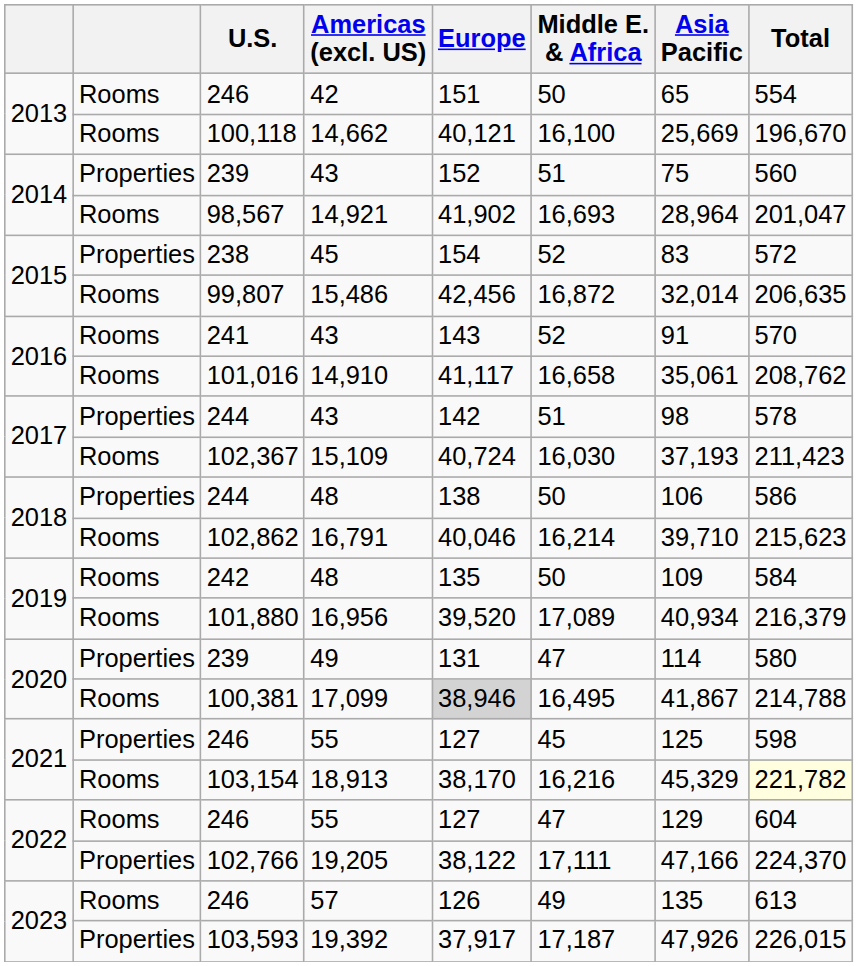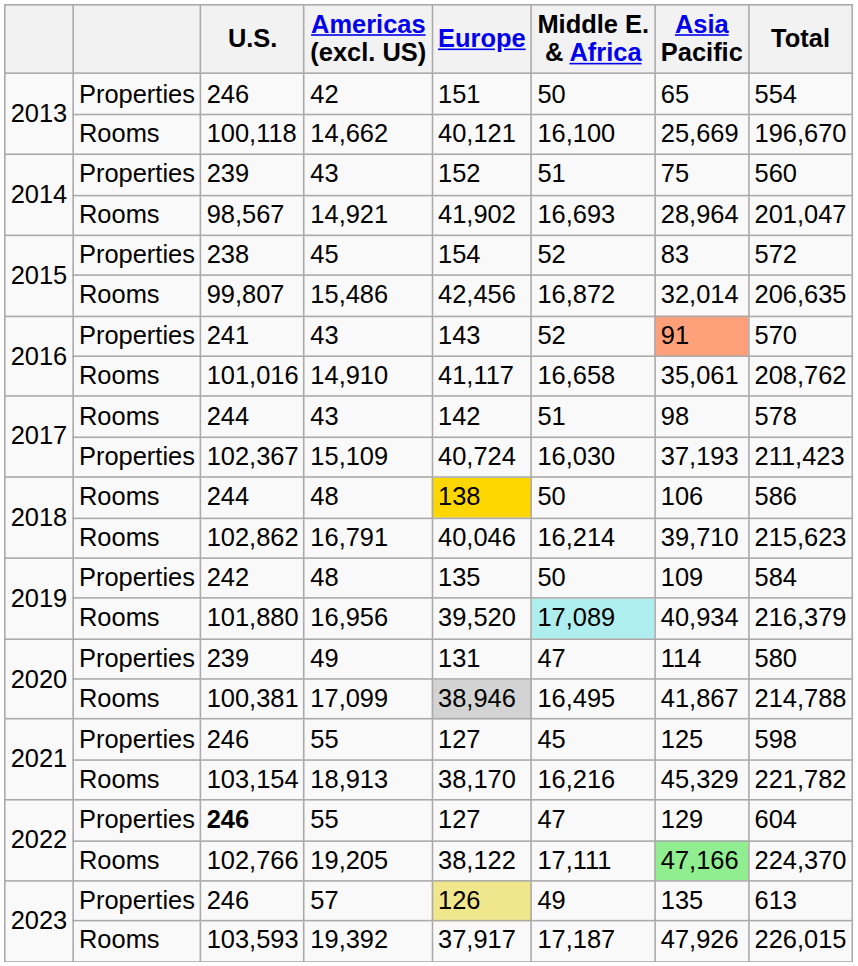 <table class="wikitable mw-collapsible mw-collapsed">
 <tr>
 <th class="unsortable"></th>
 <th></th>
 <th>U.S.</th>
 <th><a href='#'>Americas</a><br>(excl. US)</th>
 <th><a href='#'>Europe</a></th>
 <th>Middle E.<br>& <a href='#'>Africa</a></th>
 <th><a href='#'>Asia</a> <br>Pacific</th>
 <th>Total</th>
 </tr>
 <tr>
 <td rowspan=2>2013</td>
-<td>Rooms</td>
+<td>Properties</td>
 <td>246</td>
 <td>42</td>
 <td>151</td>
 <td>50</td>
 <td>65</td>
 <td>554</td>
 </tr>
 <tr>
 <td>Rooms</td>
 <td>100,118</td>
 <td>14,662</td>
 <td>40,121</td>
 <td>16,100</td>
 <td>25,669</td>
 <td>196,670</td>
 </tr>
 <tr>
 <td rowspan=2>2014</td>
 <td>Properties</td>
 <td>239</td>
 <td>43</td>
 <td>152</td>
 <td>51</td>
 <td>75</td>
 <td>560</td>
 </tr>
 <tr>
 <td>Rooms</td>
 <td>98,567</td>
 <td>14,921</td>
 <td>41,902</td>
 <td>16,693</td>
 <td>28,964</td>
 <td>201,047</td>
 </tr>
 <tr>
 <td rowspan=2>2015</td>
 <td>Properties</td>
 <td>238</td>
 <td>45</td>
 <td>154</td>
 <td>52</td>
 <td>83</td>
 <td>572</td>
 </tr>
 <tr>
 <td>Rooms</td>
 <td>99,807</td>
 <td>15,486</td>
 <td>42,456</td>
 <td>16,872</td>
 <td>32,014</td>
 <td>206,635</td>
 </tr>
 <tr>
 <td rowspan=2>2016</td>
-<td>Rooms</td>
+<td>Properties</td>
 <td>241</td>
 <td>43</td>
 <td>143</td>
 <td>52</td>
-<td>91</td>
+<td style="background: lightsalmon;">91</td>
 <td>570</td>
 </tr>
 <tr>
 <td>Rooms</td>
 <td>101,016</td>
 <td>14,910</td>
 <td>41,117</td>
 <td>16,658</td>
 <td>35,061</td>
 <td>208,762</td>
 </tr>
 <tr>
 <td rowspan=2>2017</td>
-<td>Properties</td>
+<td>Rooms</td>
 <td>244</td>
 <td>43</td>
 <td>142</td>
 <td>51</td>
 <td>98</td>
 <td>578</td>
 </tr>
 <tr>
-<td>Rooms</td>
+<td>Properties</td>
 <td>102,367</td>
 <td>15,109</td>
 <td>40,724</td>
 <td>16,030</td>
 <td>37,193</td>
 <td>211,423</td>
 </tr>
 <tr>
 <td rowspan=2>2018</td>
-<td>Properties</td>
+<td>Rooms</td>
 <td>244</td>
 <td>48</td>
-<td>138</td>
+<td style="background: gold;">138</td>
 <td>50</td>
 <td>106</td>
 <td>586</td>
 </tr>
 <tr>
 <td>Rooms</td>
 <td>102,862</td>
 <td>16,791</td>
 <td>40,046</td>
 <td>16,214</td>
 <td>39,710</td>
 <td>215,623</td>
 </tr>
 <tr>
 <td rowspan=2>2019</td>
-<td>Rooms</td>
+<td>Properties</td>
 <td>242</td>
 <td>48</td>
 <td>135</td>
 <td>50</td>
 <td>109</td>
 <td>584</td>
 </tr>
 <tr>
 <td>Rooms</td>
 <td>101,880</td>
 <td>16,956</td>
 <td>39,520</td>
-<td>17,089</td>
+<td style="background: paleturquoise;">17,089</td>
 <td>40,934</td>
 <td>216,379</td>
 </tr>
 <tr>
 <td rowspan=2>2020</td>
 <td>Properties</td>
 <td>239</td>
 <td>49</td>
 <td>131</td>
 <td>47</td>
 <td>114</td>
 <td>580</td>
 </tr>
 <tr>
 <td>Rooms</td>
 <td>100,381</td>
 <td>17,099</td>
 <td style="background: lightgrey;">38,946</td>
 <td>16,495</td>
 <td>41,867</td>
 <td>214,788</td>
 </tr>
 <tr>
 <td rowspan=2>2021</td>
 <td>Properties</td>
 <td>246</td>
 <td>55</td>
 <td>127</td>
 <td>45</td>
 <td>125</td>
 <td>598</td>
 </tr>
 <tr>
 <td>Rooms</td>
 <td>103,154</td>
 <td>18,913</td>
 <td>38,170</td>
 <td>16,216</td>
 <td>45,329</td>
-<td style="background: lightyellow;">221,782</td>
+<td>221,782</td>
 </tr>
 <tr>
 <td rowspan=2>2022</td>
-<td>Rooms</td>
-<td>246</td>
+<td>Properties</td>
+<td><strong>246</strong></td>
 <td>55</td>
 <td>127</td>
 <td>47</td>
 <td>129</td>
 <td>604</td>
 </tr>
 <tr>
-<td>Properties</td>
+<td>Rooms</td>
 <td>102,766</td>
 <td>19,205</td>
 <td>38,122</td>
 <td>17,111</td>
-<td>47,166</td>
+<td style="background: lightgreen;">47,166</td>
 <td>224,370</td>
 </tr>
 <tr>
 <td rowspan=2>2023</td>
-<td>Rooms</td>
+<td>Properties</td>
 <td>246</td>
 <td>57</td>
-<td>126</td>
+<td style="background: khaki;">126</td>
 <td>49</td>
 <td>135</td>
 <td>613</td>
 </tr>
 <tr>
-<td>Properties</td>
+<td>Rooms</td>
 <td>103,593</td>
 <td>19,392</td>
 <td>37,917</td>
 <td>17,187</td>
 <td>47,926</td>
 <td>226,015</td>
 </tr>
 </table>
